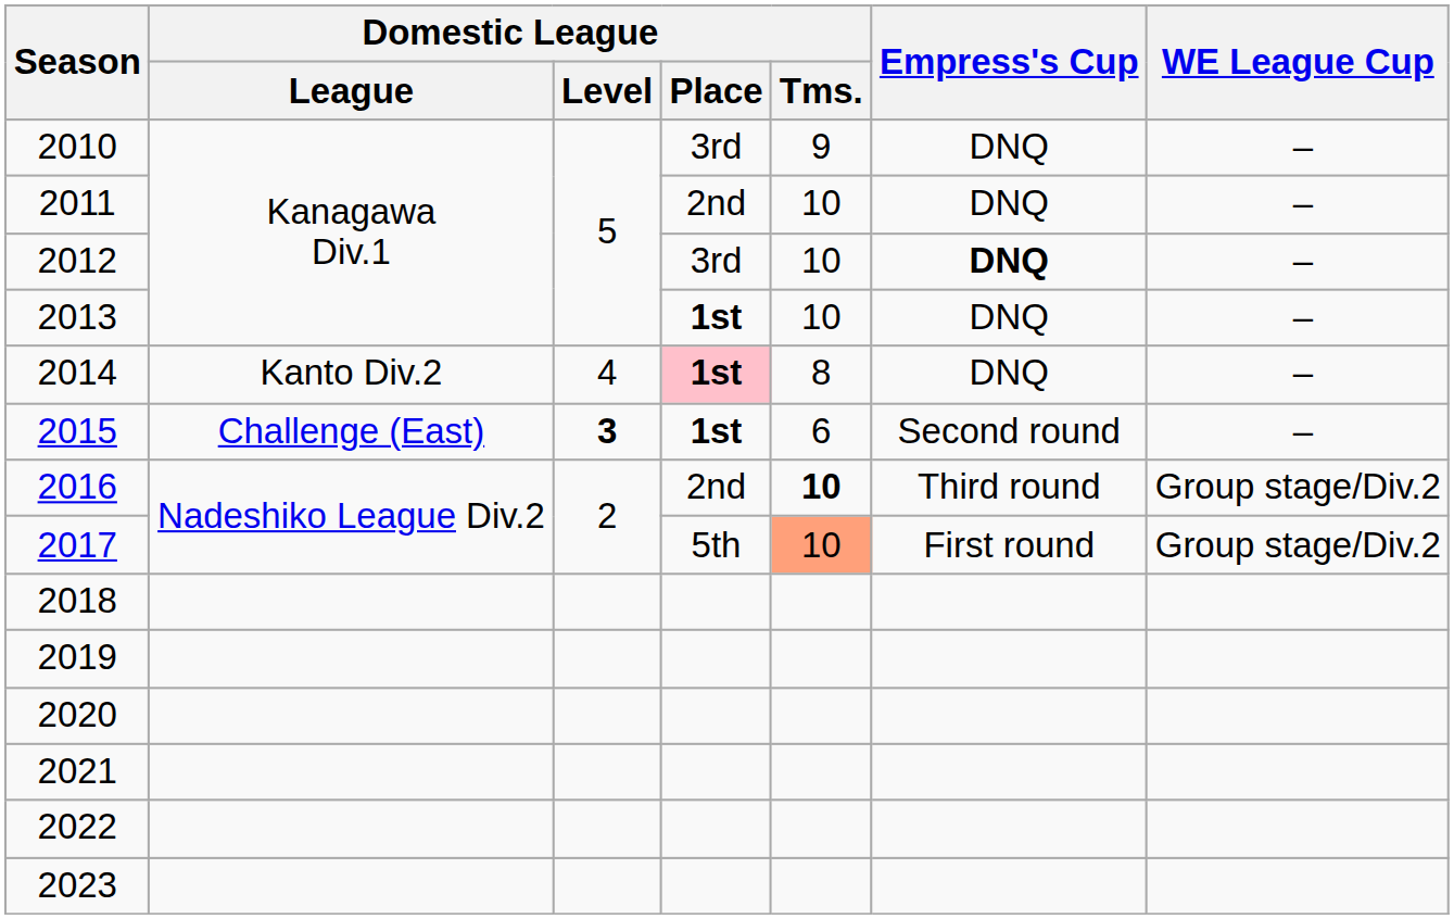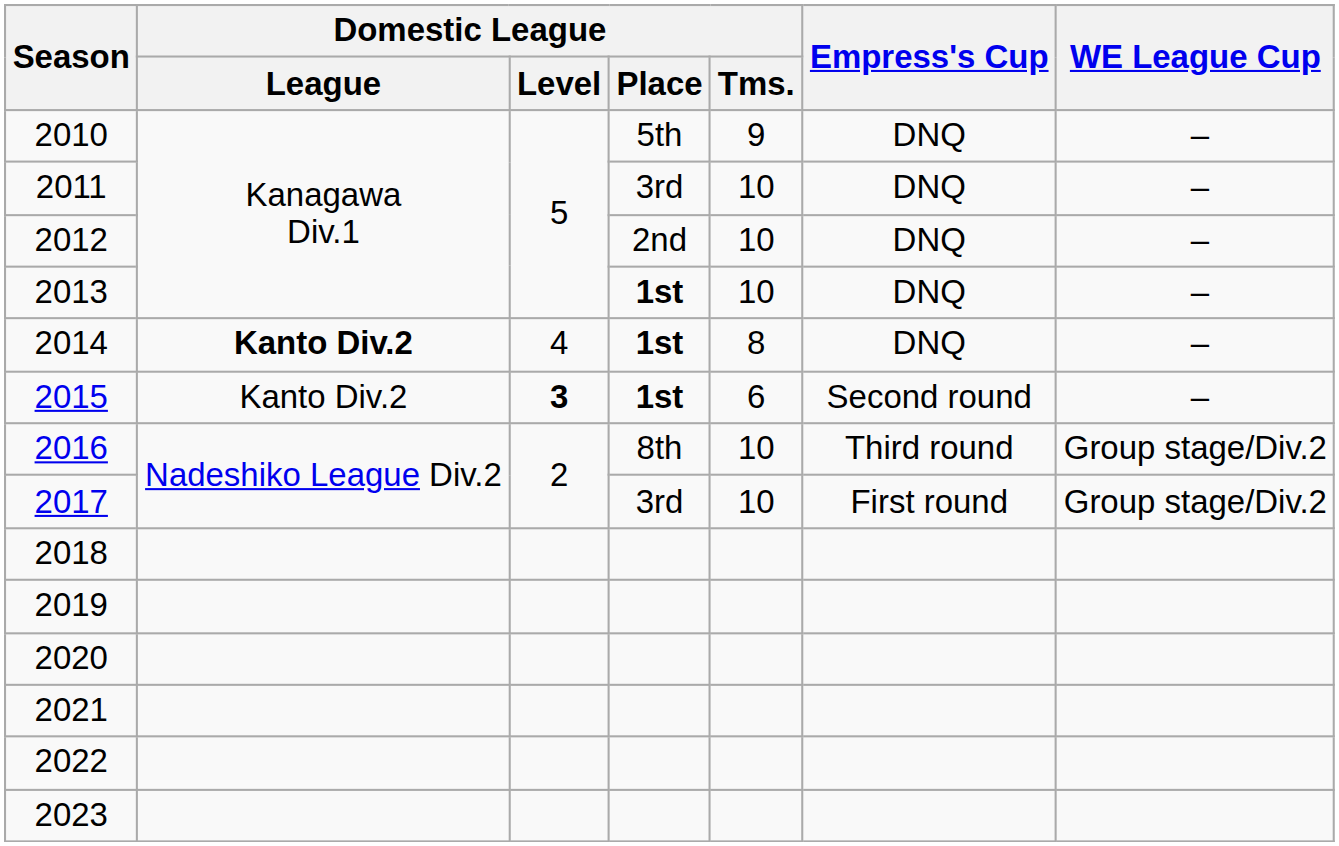 <table class="wikitable" style="text-align:center;">
 <tr style="background:#f0f6fa;">
 <th rowspan="2">Season</th>
 <th colspan="4">Domestic League</th>
 <th rowspan="2"><a href='#'>Empress's Cup</a></th>
 <th rowspan="2"><a href='#'>WE League Cup</a></th>
 </tr>
 <tr>
 <th>League</th>
 <th>Level</th>
 <th>Place</th>
 <th>Tms.</th>
 </tr>
 <tr>
 <td>2010</td>
 <td rowspan="4">Kanagawa<br>Div.1</td>
 <td rowspan="4">5</td>
-<td>3rd</td>
+<td>5th</td>
 <td>9</td>
 <td>DNQ</td>
 <td> –</td>
 </tr>
 <tr>
 <td>2011</td>
-<td>2nd</td>
+<td>3rd</td>
 <td>10</td>
 <td>DNQ</td>
 <td> –</td>
 </tr>
 <tr>
 <td>2012</td>
-<td>3rd</td>
+<td>2nd</td>
 <td>10</td>
-<td><strong>DNQ</strong></td>
+<td>DNQ</td>
 <td> –</td>
 </tr>
 <tr>
 <td>2013</td>
 <td><strong>1st</strong></td>
 <td>10</td>
 <td>DNQ</td>
 <td> –</td>
 </tr>
 <tr>
 <td>2014</td>
-<td>Kanto Div.2</td>
+<td><strong>Kanto Div.2</strong></td>
 <td>4</td>
-<td style="background: pink;"><strong>1st</strong></td>
+<td><strong>1st</strong></td>
 <td>8</td>
 <td>DNQ</td>
 <td> –</td>
 </tr>
 <tr>
 <td><a href='#'>2015</a></td>
-<td><a href='#'>Challenge (East)</a></td>
+<td>Kanto Div.2</td>
 <td><strong>3</strong></td>
 <td><strong>1st</strong></td>
 <td>6</td>
 <td>Second round</td>
 <td> –</td>
 </tr>
 <tr>
 <td><a href='#'>2016</a></td>
 <td rowspan="2"><a href='#'>Nadeshiko League</a> Div.2</td>
 <td rowspan="2">2</td>
-<td>2nd</td>
-<td><strong>10</strong></td>
+<td>8th</td>
+<td>10</td>
 <td>Third round</td>
 <td>Group stage/Div.2</td>
 </tr>
 <tr>
 <td><a href='#'>2017</a></td>
-<td>5th</td>
-<td style="background: lightsalmon;">10</td>
+<td>3rd</td>
+<td>10</td>
 <td>First round</td>
 <td>Group stage/Div.2</td>
 </tr>
 <tr>
 <td>2018</td>
 <td></td>
 <td></td>
 <td></td>
 <td></td>
 <td></td>
 <td></td>
 </tr>
 <tr>
 <td>2019</td>
 <td></td>
 <td></td>
 <td></td>
 <td></td>
 <td></td>
 <td></td>
 </tr>
 <tr>
 <td>2020</td>
 <td></td>
 <td></td>
 <td></td>
 <td></td>
 <td></td>
 <td></td>
 </tr>
 <tr>
 <td>2021</td>
 <td></td>
 <td></td>
 <td></td>
 <td></td>
 <td></td>
 <td></td>
 </tr>
 <tr>
 <td>2022</td>
 <td></td>
 <td></td>
 <td></td>
 <td></td>
 <td></td>
 <td></td>
 </tr>
 <tr>
 <td>2023</td>
 <td></td>
 <td></td>
 <td></td>
 <td></td>
 <td></td>
 <td></td>
 </tr>
 </table>
